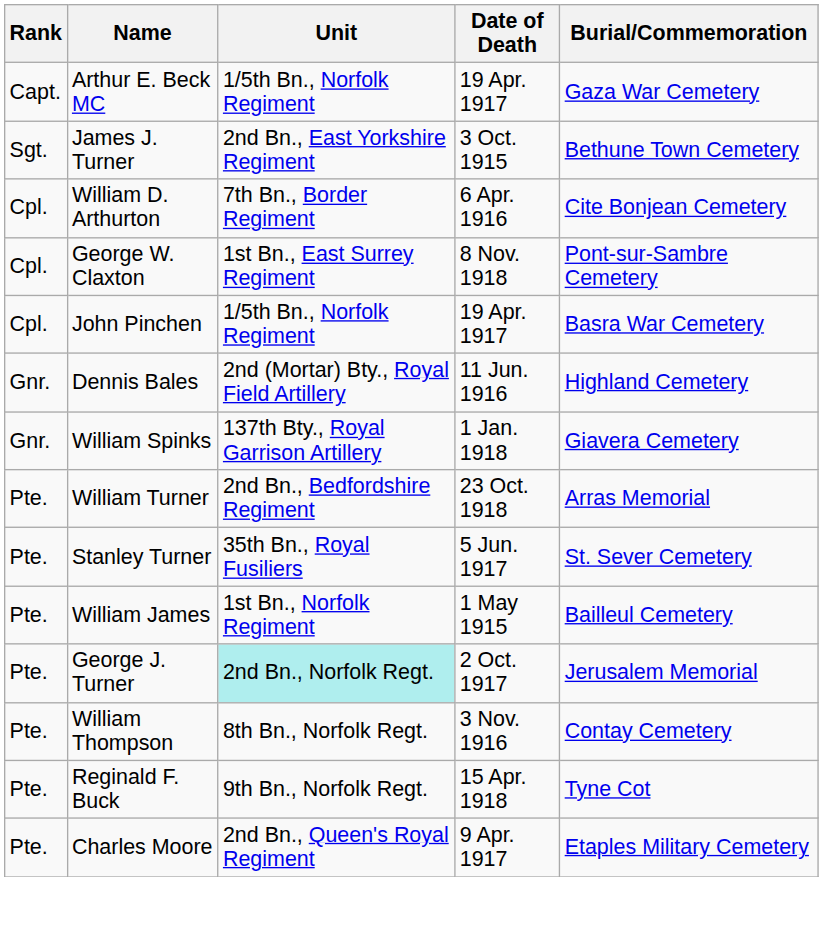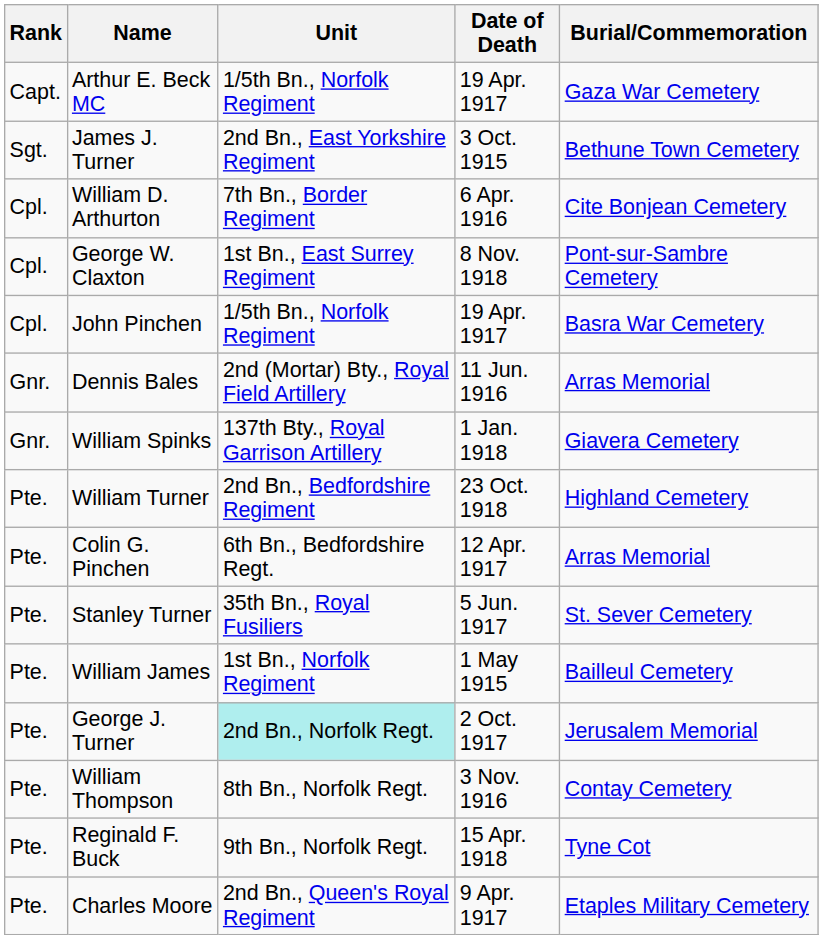 <table class="wikitable">
 <tr>
 <th>Rank</th>
 <th>Name</th>
 <th>Unit</th>
 <th>Date of Death</th>
 <th>Burial/Commemoration</th>
 </tr>
 <tr>
 <td>Capt.</td>
 <td>Arthur E. Beck <a href='#'>MC</a></td>
 <td>1/5th Bn., <a href='#'>Norfolk Regiment</a></td>
 <td>19 Apr. 1917</td>
 <td><a href='#'>Gaza War Cemetery</a></td>
 </tr>
 <tr>
 <td>Sgt.</td>
 <td>James J. Turner</td>
 <td>2nd Bn., <a href='#'>East Yorkshire Regiment</a></td>
 <td>3 Oct. 1915</td>
 <td><a href='#'>Bethune Town Cemetery</a></td>
 </tr>
 <tr>
 <td>Cpl.</td>
 <td>William D. Arthurton</td>
 <td>7th Bn., <a href='#'>Border Regiment</a></td>
 <td>6 Apr. 1916</td>
 <td><a href='#'>Cite Bonjean Cemetery</a></td>
 </tr>
 <tr>
 <td>Cpl.</td>
 <td>George W. Claxton</td>
 <td>1st Bn., <a href='#'>East Surrey Regiment</a></td>
 <td>8 Nov. 1918</td>
 <td><a href='#'>Pont-sur-Sambre Cemetery</a></td>
 </tr>
 <tr>
 <td>Cpl.</td>
 <td>John Pinchen</td>
 <td>1/5th Bn., <a href='#'>Norfolk Regiment</a></td>
 <td>19 Apr. 1917</td>
 <td><a href='#'>Basra War Cemetery</a></td>
 </tr>
 <tr>
 <td>Gnr.</td>
 <td>Dennis Bales</td>
 <td>2nd (Mortar) Bty., <a href='#'>Royal Field Artillery</a></td>
 <td>11 Jun. 1916</td>
-<td><a href='#'>Highland Cemetery</a></td>
+<td><a href='#'>Arras Memorial</a></td>
 </tr>
 <tr>
 <td>Gnr.</td>
 <td>William Spinks</td>
 <td>137th Bty., <a href='#'>Royal Garrison Artillery</a></td>
 <td>1 Jan. 1918</td>
 <td><a href='#'>Giavera Cemetery</a></td>
 </tr>
 <tr>
 <td>Pte.</td>
 <td>William Turner</td>
 <td>2nd Bn., <a href='#'>Bedfordshire Regiment</a></td>
 <td>23 Oct. 1918</td>
+<td><a href='#'>Highland Cemetery</a></td>
+</tr>
+<tr>
+<td>Pte.</td>
+<td>Colin G. Pinchen</td>
+<td>6th Bn., Bedfordshire Regt.</td>
+<td>12 Apr. 1917</td>
 <td><a href='#'>Arras Memorial</a></td>
 </tr>
 <tr>
 <td>Pte.</td>
 <td>Stanley Turner</td>
 <td>35th Bn., <a href='#'>Royal Fusiliers</a></td>
 <td>5 Jun. 1917</td>
 <td><a href='#'>St. Sever Cemetery</a></td>
 </tr>
 <tr>
 <td>Pte.</td>
 <td>William James</td>
 <td>1st Bn., <a href='#'>Norfolk Regiment</a></td>
 <td>1 May 1915</td>
 <td><a href='#'>Bailleul Cemetery</a></td>
 </tr>
 <tr>
 <td>Pte.</td>
 <td>George J. Turner</td>
 <td style="background: paleturquoise;">2nd Bn., Norfolk Regt.</td>
 <td>2 Oct. 1917</td>
 <td><a href='#'>Jerusalem Memorial</a></td>
 </tr>
 <tr>
 <td>Pte.</td>
 <td>William Thompson</td>
 <td>8th Bn., Norfolk Regt.</td>
 <td>3 Nov. 1916</td>
 <td><a href='#'>Contay Cemetery</a></td>
 </tr>
 <tr>
 <td>Pte.</td>
 <td>Reginald F. Buck</td>
 <td>9th Bn., Norfolk Regt.</td>
 <td>15 Apr. 1918</td>
 <td><a href='#'>Tyne Cot</a></td>
 </tr>
 <tr>
 <td>Pte.</td>
 <td>Charles Moore</td>
 <td>2nd Bn., <a href='#'>Queen's Royal Regiment</a></td>
 <td>9 Apr. 1917</td>
 <td><a href='#'>Etaples Military Cemetery</a></td>
 </tr>
 </table>
